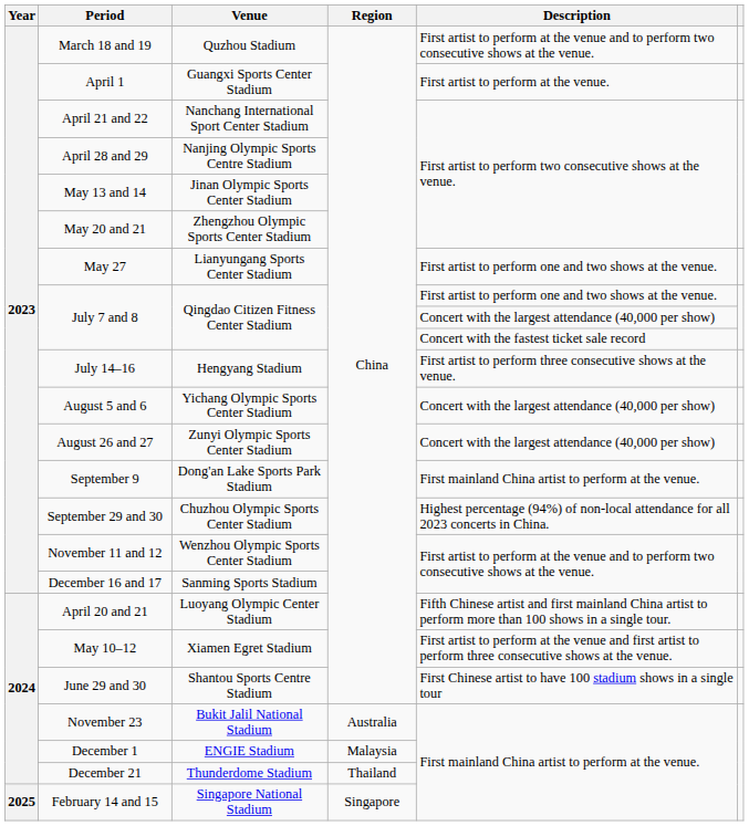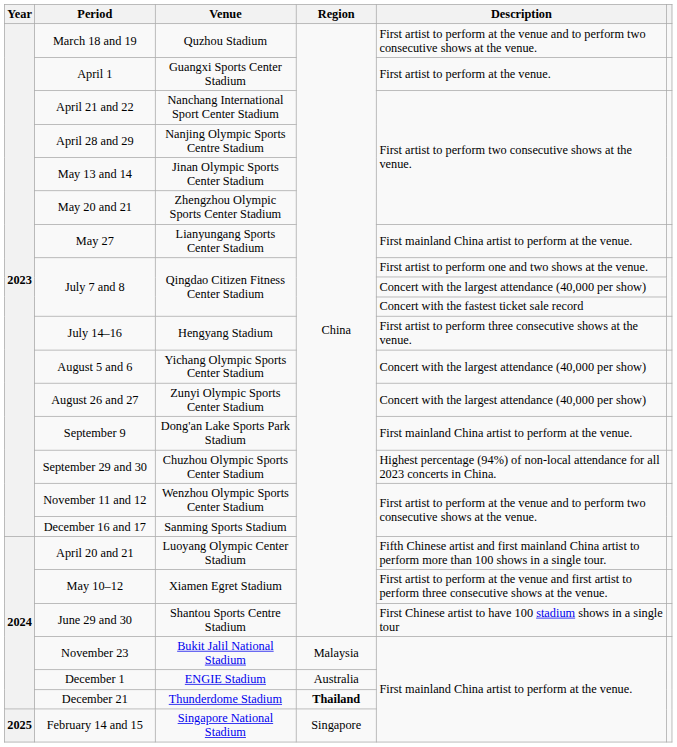 <table class="wikitable sortable plainrowheaders" style="text-align:center;">
 <tr>
 <th scope="col" style="width:2em;">Year</th>
 <th scope="col" style="width:14em;">Period</th>
 <th scope="col" style="width:16em;">Venue</th>
 <th scope="col" style="width:8em;">Region</th>
 <th scope="col" style="width:40em;">Description</th>
 <th scope="col" class="unsortable"></th>
 </tr>
 <tr>
 <th rowspan="17" scope="rowgroup" style="text-align:center;">2023</th>
 <td>March 18 and 19</td>
 <td>Quzhou Stadium</td>
 <td rowspan="20">China</td>
 <td style="text-align:left;">First artist to perform at the venue and to perform two consecutive shows at the venue.</td>
 <td></td>
 </tr>
 <tr>
 <td>April 1</td>
 <td>Guangxi Sports Center Stadium</td>
 <td style="text-align:left;">First artist to perform at the venue.</td>
 <td></td>
 </tr>
 <tr>
 <td>April 21 and 22</td>
 <td>Nanchang International Sport Center Stadium</td>
 <td rowspan="4" style="text-align:left;">First artist to perform two consecutive shows at the venue.</td>
 <td rowspan="4"><br></td>
 </tr>
 <tr>
 <td>April 28 and 29</td>
 <td>Nanjing Olympic Sports Centre Stadium</td>
 </tr>
 <tr>
 <td>May 13 and 14</td>
 <td>Jinan Olympic Sports Center Stadium</td>
 </tr>
 <tr>
 <td>May 20 and 21</td>
 <td>Zhengzhou Olympic Sports Center Stadium</td>
 </tr>
 <tr>
 <td>May 27</td>
 <td>Lianyungang Sports Center Stadium</td>
-<td style="text-align:left;">First artist to perform one and two shows at the venue.</td>
+<td style="text-align:left;">First mainland China artist to perform at the venue.</td>
 <td></td>
 </tr>
 <tr>
 <td rowspan="3">July 7 and 8</td>
 <td rowspan="3">Qingdao Citizen Fitness Center Stadium</td>
 <td style="text-align:left;">First artist to perform one and two shows at the venue.</td>
 <td rowspan="3"><br></td>
 </tr>
 <tr>
 <td style="text-align:left;">Concert with the largest attendance (40,000 per show)</td>
 </tr>
 <tr>
 <td style="text-align:left;">Concert with the fastest ticket sale record</td>
 </tr>
 <tr>
 <td>July 14–16</td>
 <td>Hengyang Stadium</td>
 <td style="text-align:left;">First artist to perform three consecutive shows at the venue.</td>
 <td><br></td>
 </tr>
 <tr>
 <td>August 5 and 6</td>
 <td>Yichang Olympic Sports Center Stadium</td>
 <td style="text-align:left;">Concert with the largest attendance (40,000 per show)</td>
 <td></td>
 </tr>
 <tr>
 <td>August 26 and 27</td>
 <td>Zunyi Olympic Sports Center Stadium</td>
 <td style="text-align:left;">Concert with the largest attendance (40,000 per show)</td>
 <td></td>
 </tr>
 <tr>
 <td>September 9</td>
 <td>Dong'an Lake Sports Park Stadium</td>
 <td style="text-align:left;">First mainland China artist to perform at the venue.</td>
 <td></td>
 </tr>
 <tr>
 <td>September 29 and 30</td>
 <td>Chuzhou Olympic Sports Center Stadium</td>
 <td style="text-align:left;">Highest percentage (94%) of non-local attendance for all 2023 concerts in China.</td>
 <td></td>
 </tr>
 <tr>
 <td>November 11 and 12</td>
 <td>Wenzhou Olympic Sports Center Stadium</td>
 <td rowspan="2" style="text-align:left;">First artist to perform at the venue and to perform two consecutive shows at the venue.</td>
 <td rowspan="2"><br></td>
 </tr>
 <tr>
 <td>December 16 and 17</td>
 <td>Sanming Sports Stadium</td>
 </tr>
 <tr>
 <th rowspan="6" scope="rowgroup" style="text-align:center;">2024</th>
 <td>April 20 and 21</td>
 <td>Luoyang Olympic Center Stadium</td>
 <td style="text-align:left;">Fifth Chinese artist and first mainland China artist to perform more than 100 shows in a single tour.</td>
 <td></td>
 </tr>
 <tr>
 <td>May 10–12</td>
 <td>Xiamen Egret Stadium</td>
 <td style="text-align:left;">First artist to perform at the venue and first artist to perform three consecutive shows at the venue.</td>
 <td><br></td>
 </tr>
 <tr>
 <td>June 29 and 30</td>
 <td>Shantou Sports Centre Stadium</td>
 <td style="text-align:left;">First Chinese artist to have 100 <a href='#'>stadium</a> shows in a single tour</td>
 <td></td>
 </tr>
 <tr>
 <td>November 23</td>
 <td><a href='#'>Bukit Jalil National Stadium</a></td>
-<td>Australia</td>
+<td>Malaysia</td>
 <td rowspan="4" style="text-align:left;">First mainland China artist to perform at the venue.</td>
 <td rowspan="4"></td>
 </tr>
 <tr>
 <td>December 1</td>
 <td><a href='#'>ENGIE Stadium</a></td>
-<td>Malaysia</td>
+<td>Australia</td>
 </tr>
 <tr>
 <td>December 21</td>
 <td><a href='#'>Thunderdome Stadium</a></td>
-<td>Thailand</td>
+<td><strong>Thailand</strong></td>
 </tr>
 <tr>
 <th scope="row" style="text-align:center;">2025</th>
 <td>February 14 and 15</td>
 <td><a href='#'>Singapore National Stadium</a></td>
 <td>Singapore</td>
 </tr>
 </table>
